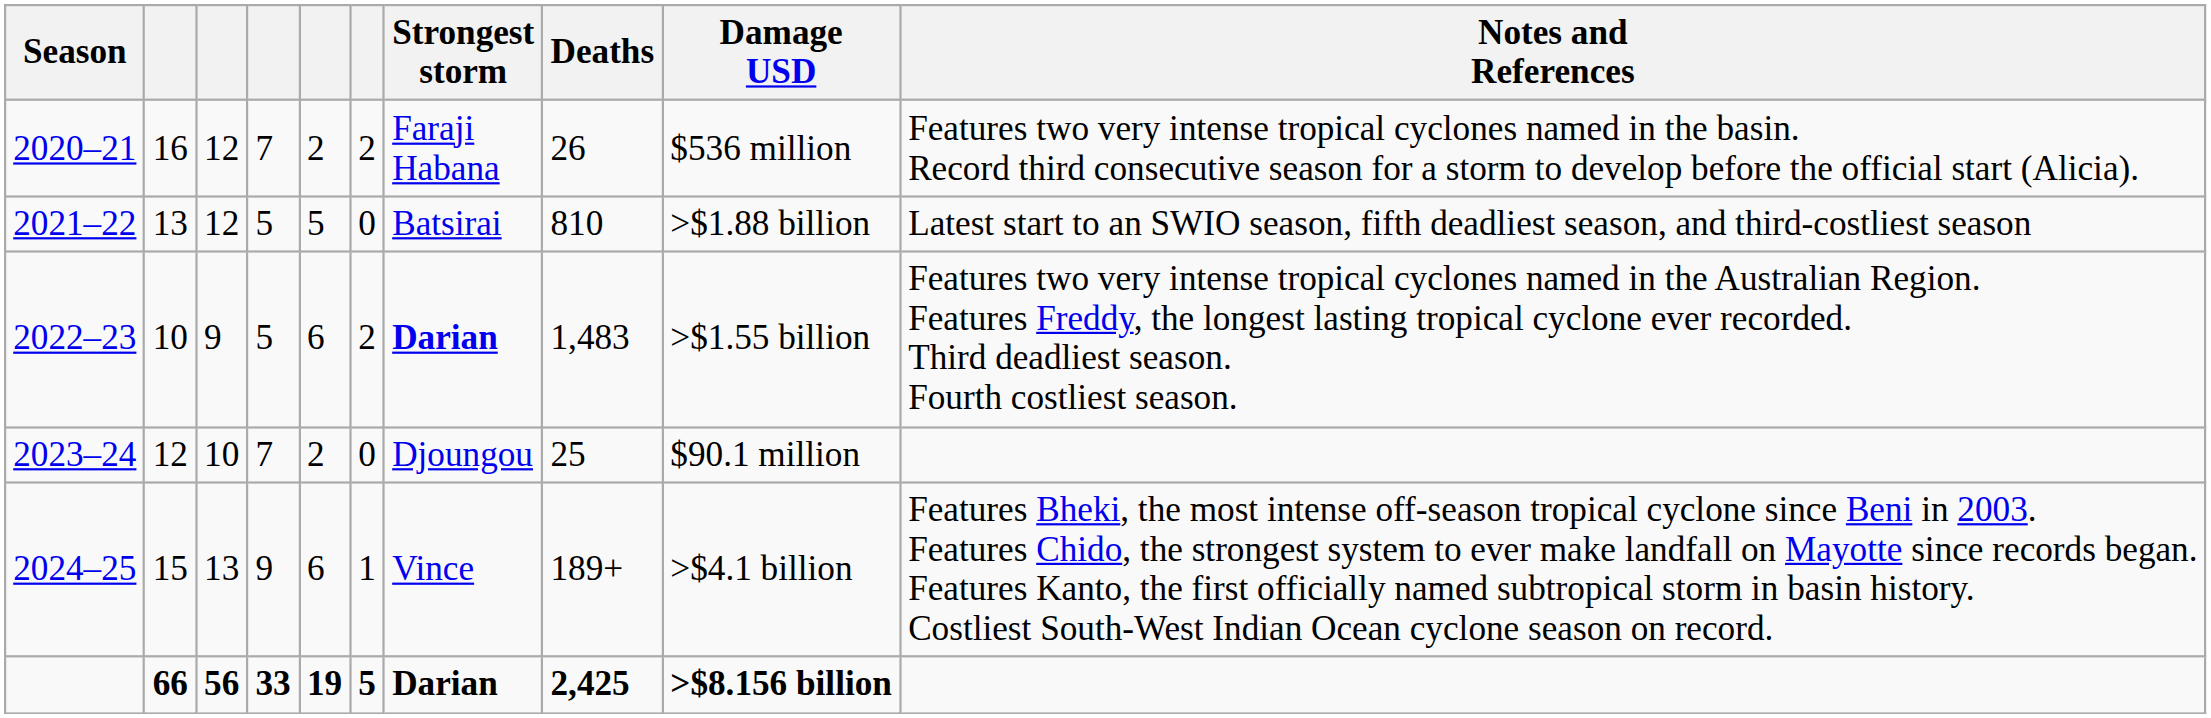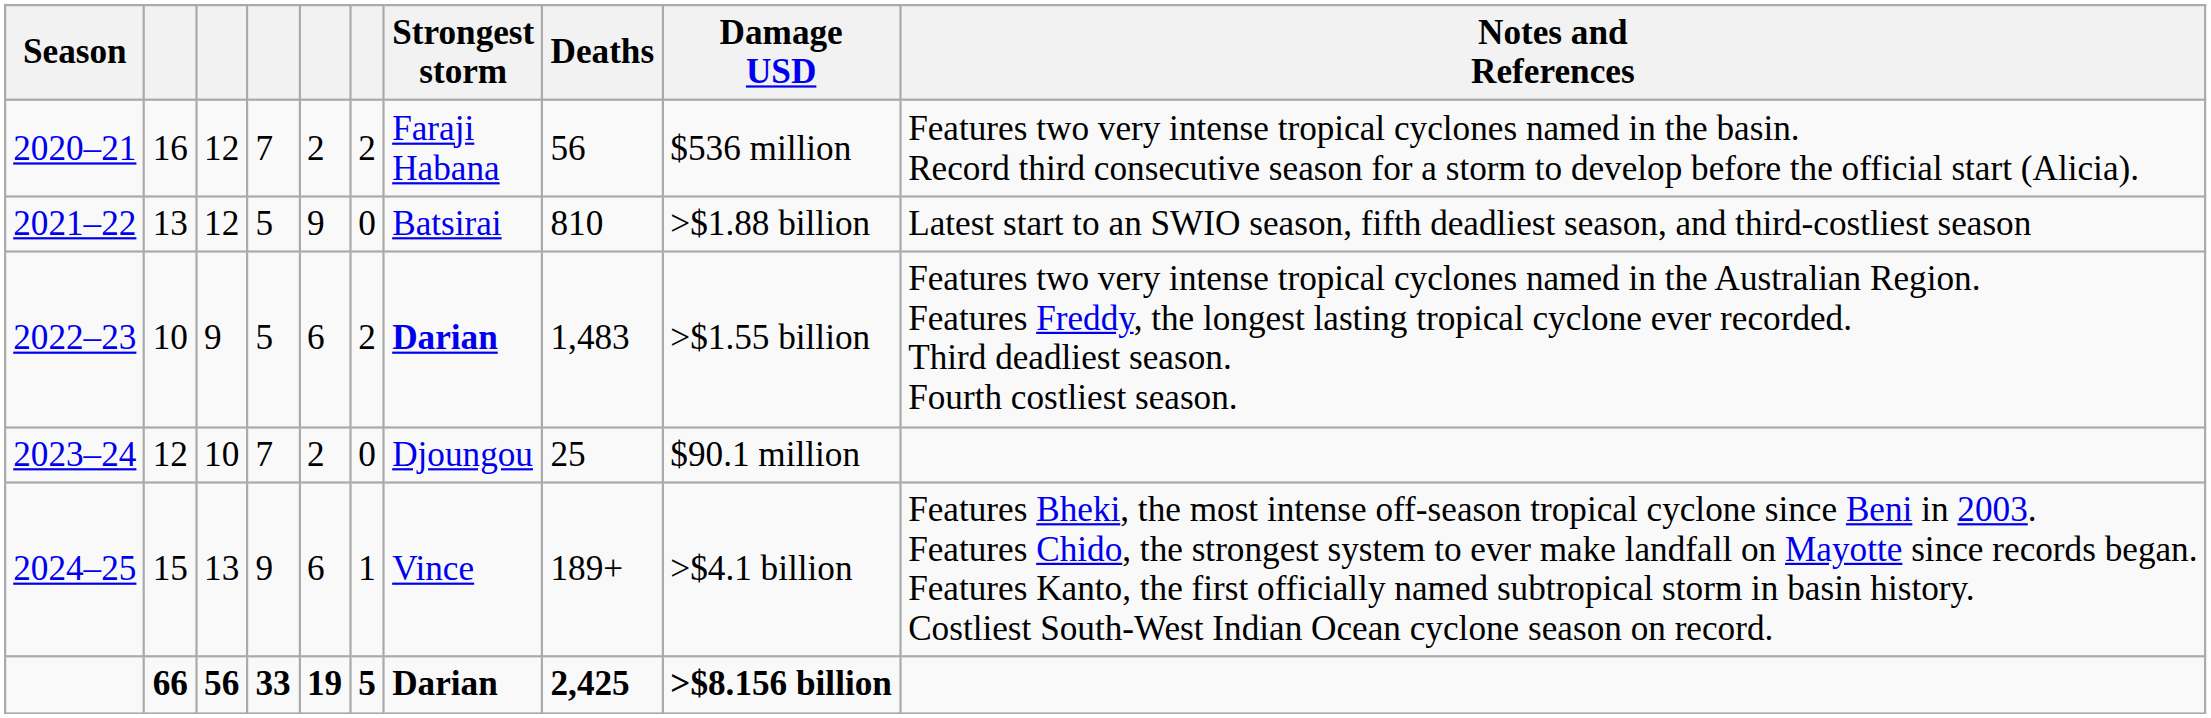 <table class="wikitable sortable">
 <tr>
 <th>Season</th>
 <th></th>
 <th></th>
 <th></th>
 <th></th>
 <th></th>
 <th>Strongest<br>storm</th>
 <th>Deaths</th>
 <th>Damage<br><a href='#'>USD</a></th>
 <th>Notes and<br>References</th>
 </tr>
 <tr>
 <td><a href='#'>2020–21</a></td>
 <td>16</td>
 <td>12</td>
 <td>7</td>
 <td>2</td>
 <td>2</td>
 <td> <a href='#'>Faraji</a><br> <a href='#'>Habana</a></td>
-<td>26</td>
+<td>56</td>
 <td>$536 million</td>
 <td>Features two very intense tropical cyclones named in the basin.<br>Record third consecutive season for a storm to develop before the official start (Alicia).</td>
 </tr>
 <tr>
 <td><a href='#'>2021–22</a></td>
 <td>13</td>
 <td>12</td>
 <td>5</td>
-<td>5</td>
+<td>9</td>
 <td>0</td>
 <td> <a href='#'>Batsirai</a></td>
 <td>810</td>
 <td>>$1.88 billion</td>
 <td>Latest start to an SWIO season, fifth deadliest season, and third-costliest season</td>
 </tr>
 <tr>
 <td><a href='#'>2022–23</a></td>
 <td>10</td>
 <td>9</td>
 <td>5</td>
 <td>6</td>
 <td>2</td>
 <td><strong> <a href='#'>Darian</a></strong></td>
 <td>1,483</td>
 <td>>$1.55 billion</td>
 <td>Features two very intense tropical cyclones named in the Australian Region. <br>Features <a href='#'>Freddy</a>, the longest lasting tropical cyclone ever recorded.<br> Third deadliest season.<br> Fourth costliest season.</td>
 </tr>
 <tr>
 <td><a href='#'>2023–24</a></td>
 <td>12</td>
 <td>10</td>
 <td>7</td>
 <td>2</td>
 <td>0</td>
 <td> <a href='#'>Djoungou</a></td>
 <td>25</td>
 <td>$90.1 million</td>
 <td></td>
 </tr>
 <tr>
 <td><a href='#'>2024–25</a></td>
 <td>15</td>
 <td>13</td>
 <td>9</td>
 <td>6</td>
 <td>1</td>
 <td>  <a href='#'>Vince</a></td>
 <td>189+</td>
 <td>>$4.1 billion</td>
 <td>Features <a href='#'>Bheki</a>, the most intense off-season tropical cyclone since <a href='#'>Beni</a> in <a href='#'>2003</a>.<br>Features <a href='#'>Chido</a>, the strongest system to ever make landfall on <a href='#'>Mayotte</a> since records began.<br>Features Kanto, the first officially named subtropical storm in basin history.<br>Costliest South-West Indian Ocean cyclone season on record.</td>
 </tr>
 <tr>
 <td colspan="1"></td>
 <td><strong>66</strong></td>
 <td><strong>56</strong></td>
 <td><strong>33</strong></td>
 <td><strong>19</strong></td>
 <td><strong>5</strong></td>
 <td><strong>Darian</strong></td>
 <td><strong>2,425</strong></td>
 <td><strong>>$8.156 billion</strong></td>
 <td colspan="1"></td>
 </tr>
 </table>
